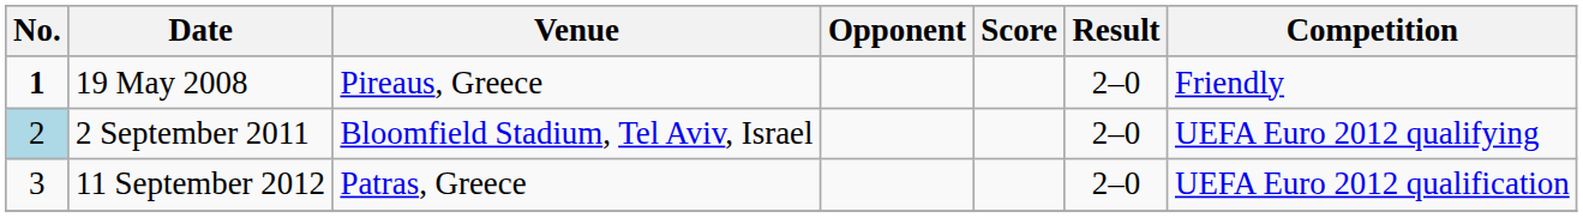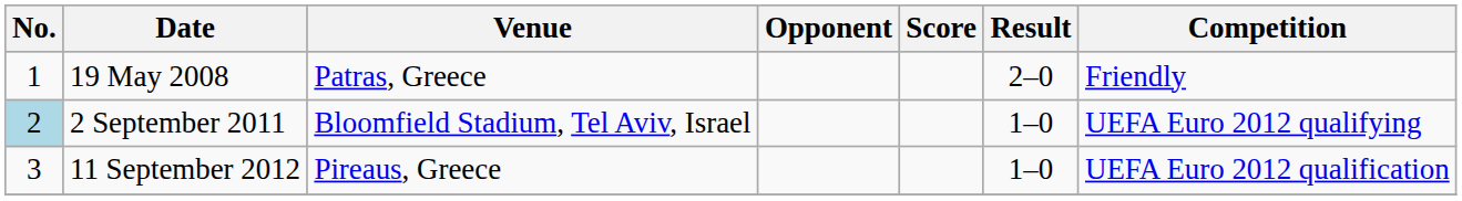 <table class="wikitable sortable">
 <tr>
 <th scope="col">No.</th>
 <th scope="col">Date</th>
 <th scope="col">Venue</th>
 <th scope="col">Opponent</th>
 <th scope="col">Score</th>
 <th scope="col">Result</th>
 <th scope="col">Competition</th>
 </tr>
 <tr>
-<td style="text-align:center"><strong>1</strong></td>
+<td style="text-align:center">1</td>
 <td>19 May 2008</td>
-<td><a href='#'>Pireaus</a>, Greece</td>
+<td><a href='#'>Patras</a>, Greece</td>
 <td></td>
 <td></td>
 <td style="text-align:center">2–0</td>
 <td><a href='#'>Friendly</a></td>
 </tr>
 <tr>
 <td style="background: lightblue; text-align:center">2</td>
 <td>2 September 2011</td>
 <td><a href='#'>Bloomfield Stadium</a>, <a href='#'>Tel Aviv</a>, Israel</td>
 <td></td>
 <td></td>
-<td style="text-align:center">2–0</td>
+<td style="text-align:center">1–0</td>
 <td><a href='#'>UEFA Euro 2012 qualifying</a></td>
 </tr>
 <tr>
 <td style="text-align:center">3</td>
 <td>11 September 2012</td>
-<td><a href='#'>Patras</a>, Greece</td>
+<td><a href='#'>Pireaus</a>, Greece</td>
 <td></td>
 <td></td>
-<td style="text-align:center">2–0</td>
+<td style="text-align:center">1–0</td>
 <td><a href='#'>UEFA Euro 2012 qualification</a></td>
 </tr>
 <tr>
 </tr>
 </table>
